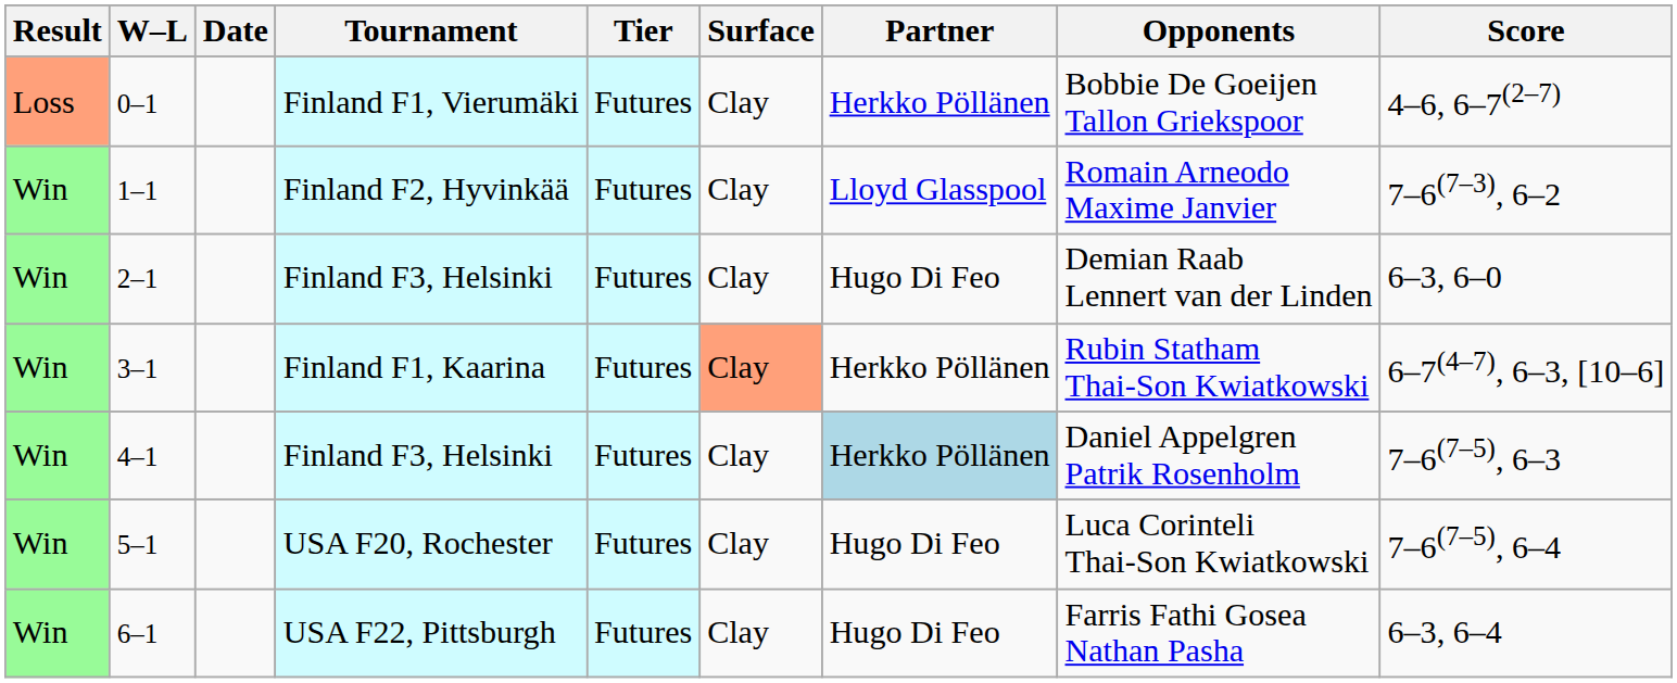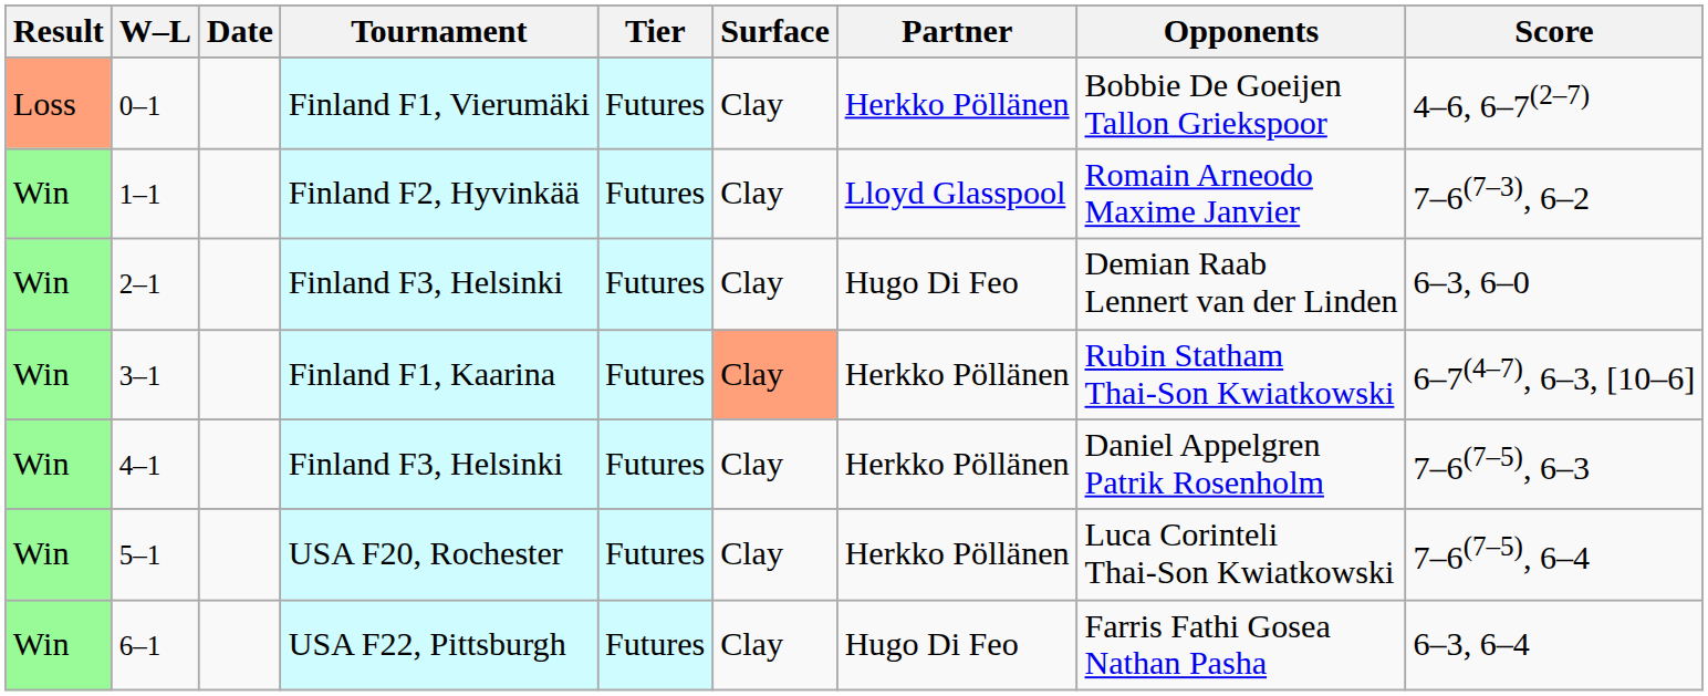 <table class="sortable wikitable">
 <tr>
 <th>Result</th>
 <th class="unsortable">W–L</th>
 <th>Date</th>
 <th>Tournament</th>
 <th>Tier</th>
 <th>Surface</th>
 <th>Partner</th>
 <th>Opponents</th>
 <th class="unsortable">Score</th>
 </tr>
 <tr>
 <td bgcolor=FFA07A>Loss</td>
 <td><small>0–1</small></td>
 <td></td>
 <td style="background:#cffcff;">Finland F1, Vierumäki</td>
 <td style="background:#cffcff;">Futures</td>
 <td>Clay</td>
 <td> <a href='#'>Herkko Pöllänen</a></td>
 <td> Bobbie De Goeijen<br> <a href='#'>Tallon Griekspoor</a></td>
 <td>4–6, 6–7<sup>(2–7)</sup></td>
 </tr>
 <tr>
 <td bgcolor=98FB98>Win</td>
 <td><small>1–1</small></td>
 <td></td>
 <td style="background:#cffcff;">Finland F2, Hyvinkää</td>
 <td style="background:#cffcff;">Futures</td>
 <td>Clay</td>
 <td> <a href='#'>Lloyd Glasspool</a></td>
 <td> <a href='#'>Romain Arneodo</a><br> <a href='#'>Maxime Janvier</a></td>
 <td>7–6<sup>(7–3)</sup>, 6–2</td>
 </tr>
 <tr>
 <td bgcolor=98FB98>Win</td>
 <td><small>2–1</small></td>
 <td></td>
 <td style="background:#cffcff;">Finland F3, Helsinki</td>
 <td style="background:#cffcff;">Futures</td>
 <td>Clay</td>
 <td> Hugo Di Feo</td>
 <td> Demian Raab<br> Lennert van der Linden</td>
 <td>6–3, 6–0</td>
 </tr>
 <tr>
 <td bgcolor=98FB98>Win</td>
 <td><small>3–1</small></td>
 <td></td>
 <td style="background:#cffcff;">Finland F1, Kaarina</td>
 <td style="background:#cffcff;">Futures</td>
 <td style="background: lightsalmon;">Clay</td>
 <td> Herkko Pöllänen</td>
 <td> <a href='#'>Rubin Statham</a><br> <a href='#'>Thai-Son Kwiatkowski</a></td>
 <td>6–7<sup>(4–7)</sup>, 6–3, [10–6]</td>
 </tr>
 <tr>
 <td bgcolor=98FB98>Win</td>
 <td><small>4–1</small></td>
 <td></td>
 <td style="background:#cffcff;">Finland F3, Helsinki</td>
 <td style="background:#cffcff;">Futures</td>
 <td>Clay</td>
-<td style="background: lightblue;"> Herkko Pöllänen</td>
+<td> Herkko Pöllänen</td>
 <td> Daniel Appelgren<br> <a href='#'>Patrik Rosenholm</a></td>
 <td>7–6<sup>(7–5)</sup>, 6–3</td>
 </tr>
 <tr>
 <td bgcolor=98FB98>Win</td>
 <td><small>5–1</small></td>
 <td></td>
 <td style="background:#cffcff;">USA F20, Rochester</td>
 <td style="background:#cffcff;">Futures</td>
 <td>Clay</td>
-<td> Hugo Di Feo</td>
+<td> Herkko Pöllänen</td>
 <td> Luca Corinteli<br> Thai-Son Kwiatkowski</td>
 <td>7–6<sup>(7–5)</sup>, 6–4</td>
 </tr>
 <tr>
 <td bgcolor=98FB98>Win</td>
 <td><small>6–1</small></td>
 <td></td>
 <td style="background:#cffcff;">USA F22, Pittsburgh</td>
 <td style="background:#cffcff;">Futures</td>
 <td>Clay</td>
 <td> Hugo Di Feo</td>
 <td> Farris Fathi Gosea<br> <a href='#'>Nathan Pasha</a></td>
 <td>6–3, 6–4</td>
 </tr>
 </table>
